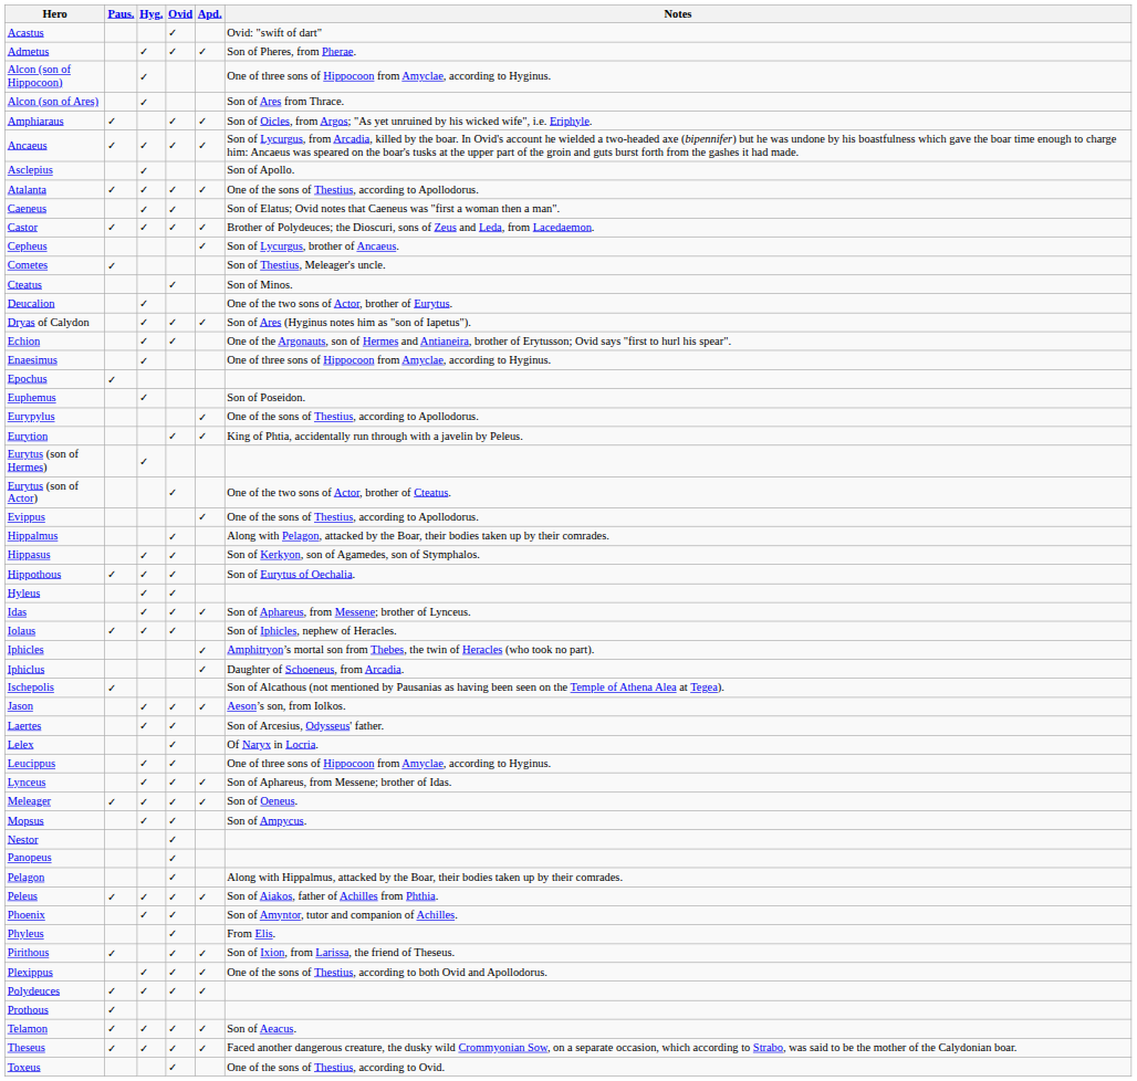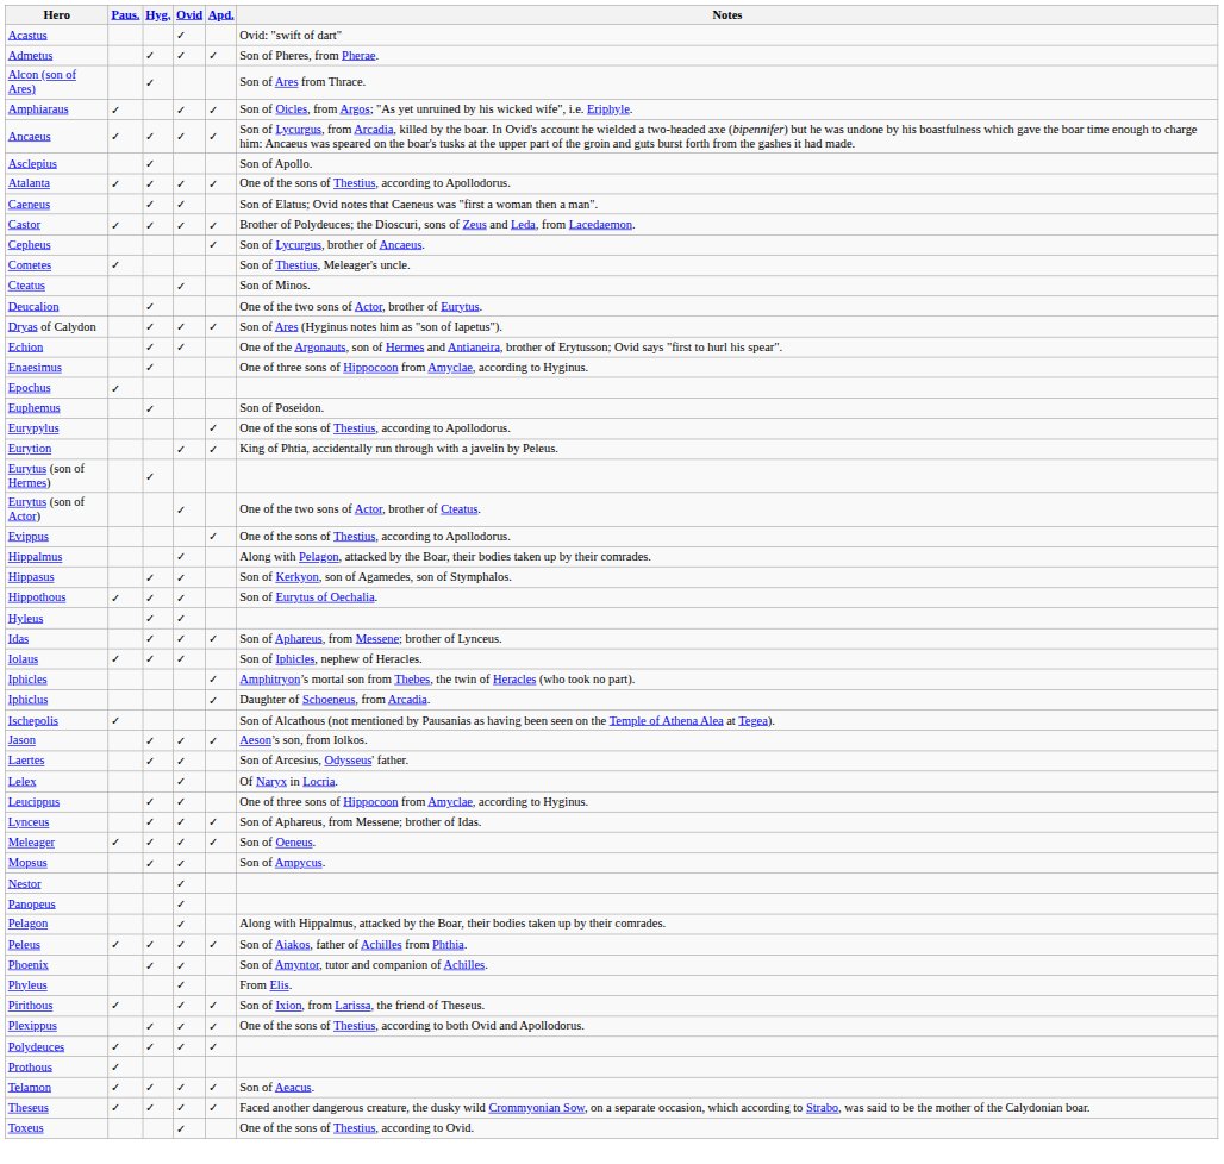 <table class="wikitable sortable">
 <tr>
 <th>Hero</th>
 <th><a href='#'>Paus.</a></th>
 <th><a href='#'>Hyg.</a></th>
 <th><a href='#'>Ovid</a></th>
 <th><a href='#'>Apd.</a></th>
 <th>Notes</th>
 </tr>
 <tr>
 <td><a href='#'>Acastus</a></td>
 <td></td>
 <td></td>
 <td>✓</td>
 <td></td>
 <td>Ovid: "swift of dart"</td>
 </tr>
 <tr>
 <td><a href='#'>Admetus</a></td>
 <td></td>
 <td>✓</td>
 <td>✓</td>
 <td>✓</td>
 <td>Son of Pheres, from <a href='#'>Pherae</a>.</td>
-</tr>
-<tr>
-<td><a href='#'>Alcon (son of Hippocoon)</a></td>
-<td></td>
-<td>✓</td>
-<td></td>
-<td></td>
-<td>One of three sons of <a href='#'>Hippocoon</a> from <a href='#'>Amyclae</a>, according to Hyginus.</td>
 </tr>
 <tr>
 <td><a href='#'>Alcon (son of Ares)</a></td>
 <td></td>
 <td>✓</td>
 <td></td>
 <td></td>
 <td>Son of <a href='#'>Ares</a> from Thrace.</td>
 </tr>
 <tr>
 <td><a href='#'>Amphiaraus</a></td>
 <td>✓</td>
 <td></td>
 <td>✓</td>
 <td>✓</td>
 <td>Son of <a href='#'>Oicles</a>, from <a href='#'>Argos</a>; "As yet unruined by his wicked wife", i.e. <a href='#'>Eriphyle</a>.</td>
 </tr>
 <tr>
 <td><a href='#'>Ancaeus</a></td>
 <td>✓</td>
 <td>✓</td>
 <td>✓</td>
 <td>✓</td>
 <td>Son of <a href='#'>Lycurgus</a>, from <a href='#'>Arcadia</a>, killed by the boar. In Ovid's account he wielded a two-headed axe (<em>bipennifer</em>) but he was undone by his boastfulness which gave the boar time enough to charge him: Ancaeus was speared on the boar's tusks at the upper part of the groin and guts burst forth from the gashes it had made.</td>
 </tr>
 <tr>
 <td><a href='#'>Asclepius</a></td>
 <td></td>
 <td>✓</td>
 <td></td>
 <td></td>
 <td>Son of Apollo.</td>
 </tr>
 <tr>
 <td><a href='#'>Atalanta</a></td>
 <td>✓</td>
 <td>✓</td>
 <td>✓</td>
 <td>✓</td>
 <td>One of the sons of <a href='#'>Thestius</a>, according to Apollodorus.</td>
 </tr>
 <tr>
 <td><a href='#'>Caeneus</a></td>
 <td></td>
 <td>✓</td>
 <td>✓</td>
 <td></td>
 <td>Son of Elatus; Ovid notes that Caeneus was "first a woman then a man".</td>
 </tr>
 <tr>
 <td><a href='#'>Castor</a></td>
 <td>✓</td>
 <td>✓</td>
 <td>✓</td>
 <td>✓</td>
 <td>Brother of Polydeuces; the Dioscuri, sons of <a href='#'>Zeus</a> and <a href='#'>Leda</a>, from <a href='#'>Lacedaemon</a>.</td>
 </tr>
 <tr>
 <td><a href='#'>Cepheus</a></td>
 <td></td>
 <td></td>
 <td></td>
 <td>✓</td>
 <td>Son of <a href='#'>Lycurgus</a>, brother of <a href='#'>Ancaeus</a>.</td>
 </tr>
 <tr>
 <td><a href='#'>Cometes</a></td>
 <td>✓</td>
 <td></td>
 <td></td>
 <td></td>
 <td>Son of <a href='#'>Thestius</a>, Meleager's uncle.</td>
 </tr>
 <tr>
 <td><a href='#'>Cteatus</a></td>
 <td></td>
 <td></td>
 <td>✓</td>
 <td></td>
 <td>Son of Minos.</td>
 </tr>
 <tr>
 <td><a href='#'>Deucalion</a></td>
 <td></td>
 <td>✓</td>
 <td></td>
 <td></td>
 <td>One of the two sons of <a href='#'>Actor</a>, brother of <a href='#'>Eurytus</a>.</td>
 </tr>
 <tr>
 <td><a href='#'>Dryas</a> of Calydon</td>
 <td></td>
 <td>✓</td>
 <td>✓</td>
 <td>✓</td>
 <td>Son of <a href='#'>Ares</a> (Hyginus notes him as "son of Iapetus").</td>
 </tr>
 <tr>
 <td><a href='#'>Echion</a></td>
 <td></td>
 <td>✓</td>
 <td>✓</td>
 <td></td>
 <td>One of the <a href='#'>Argonauts</a>, son of <a href='#'>Hermes</a> and <a href='#'>Antianeira</a>, brother of Erytusson; Ovid says "first to hurl his spear".</td>
 </tr>
 <tr>
 <td><a href='#'>Enaesimus</a></td>
 <td></td>
 <td>✓</td>
 <td></td>
 <td></td>
 <td>One of three sons of <a href='#'>Hippocoon</a> from <a href='#'>Amyclae</a>, according to Hyginus.</td>
 </tr>
 <tr>
 <td><a href='#'>Epochus</a></td>
 <td>✓</td>
 <td></td>
 <td></td>
 <td></td>
 <td></td>
 </tr>
 <tr>
 <td><a href='#'>Euphemus</a></td>
 <td></td>
 <td>✓</td>
 <td></td>
 <td></td>
 <td>Son of Poseidon.</td>
 </tr>
 <tr>
 <td><a href='#'>Eurypylus</a></td>
 <td></td>
 <td></td>
 <td></td>
 <td>✓</td>
 <td>One of the sons of <a href='#'>Thestius</a>, according to Apollodorus.</td>
 </tr>
 <tr>
 <td><a href='#'>Eurytion</a></td>
 <td></td>
 <td></td>
 <td>✓</td>
 <td>✓</td>
 <td>King of Phtia, accidentally run through with a javelin by Peleus.</td>
 </tr>
 <tr>
 <td><a href='#'>Eurytus</a> (son of <a href='#'>Hermes</a>)</td>
 <td></td>
 <td>✓</td>
 <td></td>
 <td></td>
 <td></td>
 </tr>
 <tr>
 <td><a href='#'>Eurytus</a> (son of <a href='#'>Actor</a>)</td>
 <td></td>
 <td></td>
 <td>✓</td>
 <td></td>
 <td>One of the two sons of <a href='#'>Actor</a>, brother of <a href='#'>Cteatus</a>.</td>
 </tr>
 <tr>
 <td><a href='#'>Evippus</a></td>
 <td></td>
 <td></td>
 <td></td>
 <td>✓</td>
 <td>One of the sons of <a href='#'>Thestius</a>, according to Apollodorus.</td>
 </tr>
 <tr>
 <td><a href='#'>Hippalmus</a></td>
 <td></td>
 <td></td>
 <td>✓</td>
 <td></td>
 <td>Along with <a href='#'>Pelagon</a>, attacked by the Boar, their bodies taken up by their comrades.</td>
 </tr>
 <tr>
 <td><a href='#'>Hippasus</a></td>
 <td></td>
 <td>✓</td>
 <td>✓</td>
 <td></td>
 <td>Son of <a href='#'>Kerkyon</a>, son of Agamedes, son of Stymphalos.</td>
 </tr>
 <tr>
 <td><a href='#'>Hippothous</a></td>
 <td>✓</td>
 <td>✓</td>
 <td>✓</td>
 <td></td>
 <td>Son of <a href='#'>Eurytus of Oechalia</a>.</td>
 </tr>
 <tr>
 <td><a href='#'>Hyleus</a></td>
 <td></td>
 <td>✓</td>
 <td>✓</td>
 <td></td>
 <td></td>
 </tr>
 <tr>
 <td><a href='#'>Idas</a></td>
 <td></td>
 <td>✓</td>
 <td>✓</td>
 <td>✓</td>
 <td>Son of <a href='#'>Aphareus</a>, from <a href='#'>Messene</a>; brother of Lynceus.</td>
 </tr>
 <tr>
 <td><a href='#'>Iolaus</a></td>
 <td>✓</td>
 <td>✓</td>
 <td>✓</td>
 <td></td>
 <td>Son of <a href='#'>Iphicles</a>, nephew of Heracles.</td>
 </tr>
 <tr>
 <td><a href='#'>Iphicles</a></td>
 <td></td>
 <td></td>
 <td></td>
 <td>✓</td>
 <td><a href='#'>Amphitryon</a>’s mortal son from <a href='#'>Thebes</a>, the twin of <a href='#'>Heracles</a> (who took no part).</td>
 </tr>
 <tr>
 <td><a href='#'>Iphiclus</a></td>
 <td></td>
 <td></td>
 <td></td>
 <td>✓</td>
 <td>Daughter of <a href='#'>Schoeneus</a>, from <a href='#'>Arcadia</a>.</td>
 </tr>
 <tr>
 <td><a href='#'>Ischepolis</a></td>
 <td>✓</td>
 <td></td>
 <td></td>
 <td></td>
 <td>Son of Alcathous (not mentioned by Pausanias as having been seen on the <a href='#'>Temple of Athena Alea</a> at <a href='#'>Tegea</a>).</td>
 </tr>
 <tr>
 <td><a href='#'>Jason</a></td>
 <td></td>
 <td>✓</td>
 <td>✓</td>
 <td>✓</td>
 <td><a href='#'>Aeson</a>’s son, from Iolkos.</td>
 </tr>
 <tr>
 <td><a href='#'>Laertes</a></td>
 <td></td>
 <td>✓</td>
 <td>✓</td>
 <td></td>
 <td>Son of Arcesius, <a href='#'>Odysseus</a>' father.</td>
 </tr>
 <tr>
 <td><a href='#'>Lelex</a></td>
 <td></td>
 <td></td>
 <td>✓</td>
 <td></td>
 <td>Of <a href='#'>Naryx</a> in <a href='#'>Locria</a>.</td>
 </tr>
 <tr>
 <td><a href='#'>Leucippus</a></td>
 <td></td>
 <td>✓</td>
 <td>✓</td>
 <td></td>
 <td>One of three sons of <a href='#'>Hippocoon</a> from <a href='#'>Amyclae</a>, according to Hyginus.</td>
 </tr>
 <tr>
 <td><a href='#'>Lynceus</a></td>
 <td></td>
 <td>✓</td>
 <td>✓</td>
 <td>✓</td>
 <td>Son of Aphareus, from Messene; brother of Idas.</td>
 </tr>
 <tr>
 <td><a href='#'>Meleager</a></td>
 <td>✓</td>
 <td>✓</td>
 <td>✓</td>
 <td>✓</td>
 <td>Son of <a href='#'>Oeneus</a>.</td>
 </tr>
 <tr>
 <td><a href='#'>Mopsus</a></td>
 <td></td>
 <td>✓</td>
 <td>✓</td>
 <td></td>
 <td>Son of <a href='#'>Ampycus</a>.</td>
 </tr>
 <tr>
 <td><a href='#'>Nestor</a></td>
 <td></td>
 <td></td>
 <td>✓</td>
 <td></td>
 <td></td>
 </tr>
 <tr>
 <td><a href='#'>Panopeus</a></td>
 <td></td>
 <td></td>
 <td>✓</td>
 <td></td>
 <td></td>
 </tr>
 <tr>
 <td><a href='#'>Pelagon</a></td>
 <td></td>
 <td></td>
 <td>✓</td>
 <td></td>
 <td>Along with Hippalmus, attacked by the Boar, their bodies taken up by their comrades.</td>
 </tr>
 <tr>
 <td><a href='#'>Peleus</a></td>
 <td>✓</td>
 <td>✓</td>
 <td>✓</td>
 <td>✓</td>
 <td>Son of <a href='#'>Aiakos</a>, father of <a href='#'>Achilles</a> from <a href='#'>Phthia</a>.</td>
 </tr>
 <tr>
 <td><a href='#'>Phoenix</a></td>
 <td></td>
 <td>✓</td>
 <td>✓</td>
 <td></td>
 <td>Son of <a href='#'>Amyntor</a>, tutor and companion of <a href='#'>Achilles</a>.</td>
 </tr>
 <tr>
 <td><a href='#'>Phyleus</a></td>
 <td></td>
 <td></td>
 <td>✓</td>
 <td></td>
 <td>From <a href='#'>Elis</a>.</td>
 </tr>
 <tr>
 <td><a href='#'>Pirithous</a></td>
 <td>✓</td>
 <td></td>
 <td>✓</td>
 <td>✓</td>
 <td>Son of <a href='#'>Ixion</a>, from <a href='#'>Larissa</a>, the friend of Theseus.</td>
 </tr>
 <tr>
 <td><a href='#'>Plexippus</a></td>
 <td></td>
 <td>✓</td>
 <td>✓</td>
 <td>✓</td>
 <td>One of the sons of <a href='#'>Thestius</a>, according to both Ovid and Apollodorus.</td>
 </tr>
 <tr>
 <td><a href='#'>Polydeuces</a></td>
 <td>✓</td>
 <td>✓</td>
 <td>✓</td>
 <td>✓</td>
 <td></td>
 </tr>
 <tr>
 <td><a href='#'>Prothous</a></td>
 <td>✓</td>
 <td></td>
 <td></td>
 <td></td>
 <td></td>
 </tr>
 <tr>
 <td><a href='#'>Telamon</a></td>
 <td>✓</td>
 <td>✓</td>
 <td>✓</td>
 <td>✓</td>
 <td>Son of <a href='#'>Aeacus</a>.</td>
 </tr>
 <tr>
 <td><a href='#'>Theseus</a></td>
 <td>✓</td>
 <td>✓</td>
 <td>✓</td>
 <td>✓</td>
 <td>Faced another dangerous creature, the dusky wild <a href='#'>Crommyonian Sow</a>, on a separate occasion, which according to <a href='#'>Strabo</a>, was said to be the mother of the Calydonian boar.</td>
 </tr>
 <tr>
 <td><a href='#'>Toxeus</a></td>
 <td></td>
 <td></td>
 <td>✓</td>
 <td></td>
 <td>One of the sons of <a href='#'>Thestius</a>, according to Ovid.</td>
 </tr>
 </table>
